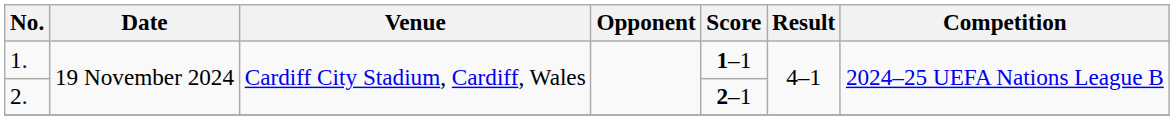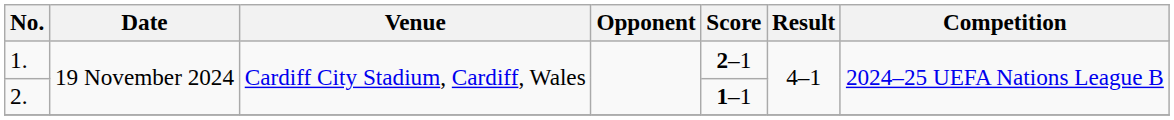 <table class="wikitable">
 <tr>
 <th>No.</th>
 <th>Date</th>
 <th>Venue</th>
 <th>Opponent</th>
 <th>Score</th>
 <th>Result</th>
 <th>Competition</th>
 </tr>
 <tr>
 <td>1.</td>
 <td rowspan=2>19 November 2024</td>
 <td rowspan=2><a href='#'>Cardiff City Stadium</a>, <a href='#'>Cardiff</a>, Wales</td>
 <td rowspan=2></td>
-<td align=center><strong>1</strong>–1</td>
+<td align=center><strong>2</strong>–1</td>
 <td rowspan=2 align=center>4–1</td>
 <td rowspan=2><a href='#'>2024–25 UEFA Nations League B</a></td>
 </tr>
 <tr>
 <td>2.</td>
-<td align=center><strong>2</strong>–1</td>
+<td align=center><strong>1</strong>–1</td>
 </tr>
 <tr>
 </tr>
 </table>
